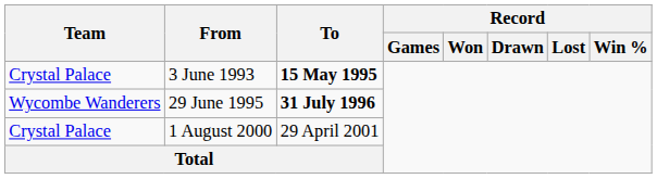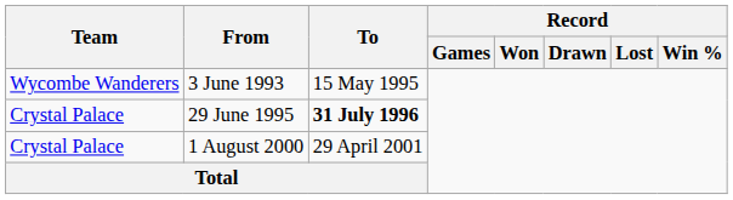 <table class="wikitable" style="text-align: center">
 <tr>
 <th rowspan="2">Team</th>
 <th rowspan="2">From</th>
 <th rowspan="2">To</th>
 <th colspan="5">Record</th>
 </tr>
 <tr>
 <th>Games</th>
 <th>Won</th>
 <th>Drawn</th>
 <th>Lost</th>
 <th>Win %</th>
 </tr>
 <tr>
-<td align=left><a href='#'>Crystal Palace</a></td>
+<td align=left><a href='#'>Wycombe Wanderers</a></td>
 <td align=left>3 June 1993</td>
-<td align=left><strong>15 May 1995<br></strong></td>
+<td align=left>15 May 1995<br></td>
 </tr>
 <tr>
-<td align=left><a href='#'>Wycombe Wanderers</a></td>
+<td align=left><a href='#'>Crystal Palace</a></td>
 <td align=left>29 June 1995</td>
 <td align=left><strong>31 July 1996<br></strong></td>
 </tr>
 <tr>
 <td align=left><a href='#'>Crystal Palace</a></td>
 <td align=left>1 August 2000</td>
 <td align=left>29 April 2001<br></td>
 </tr>
 <tr>
 <th colspan="3">Total<br></th>
 </tr>
 </table>
